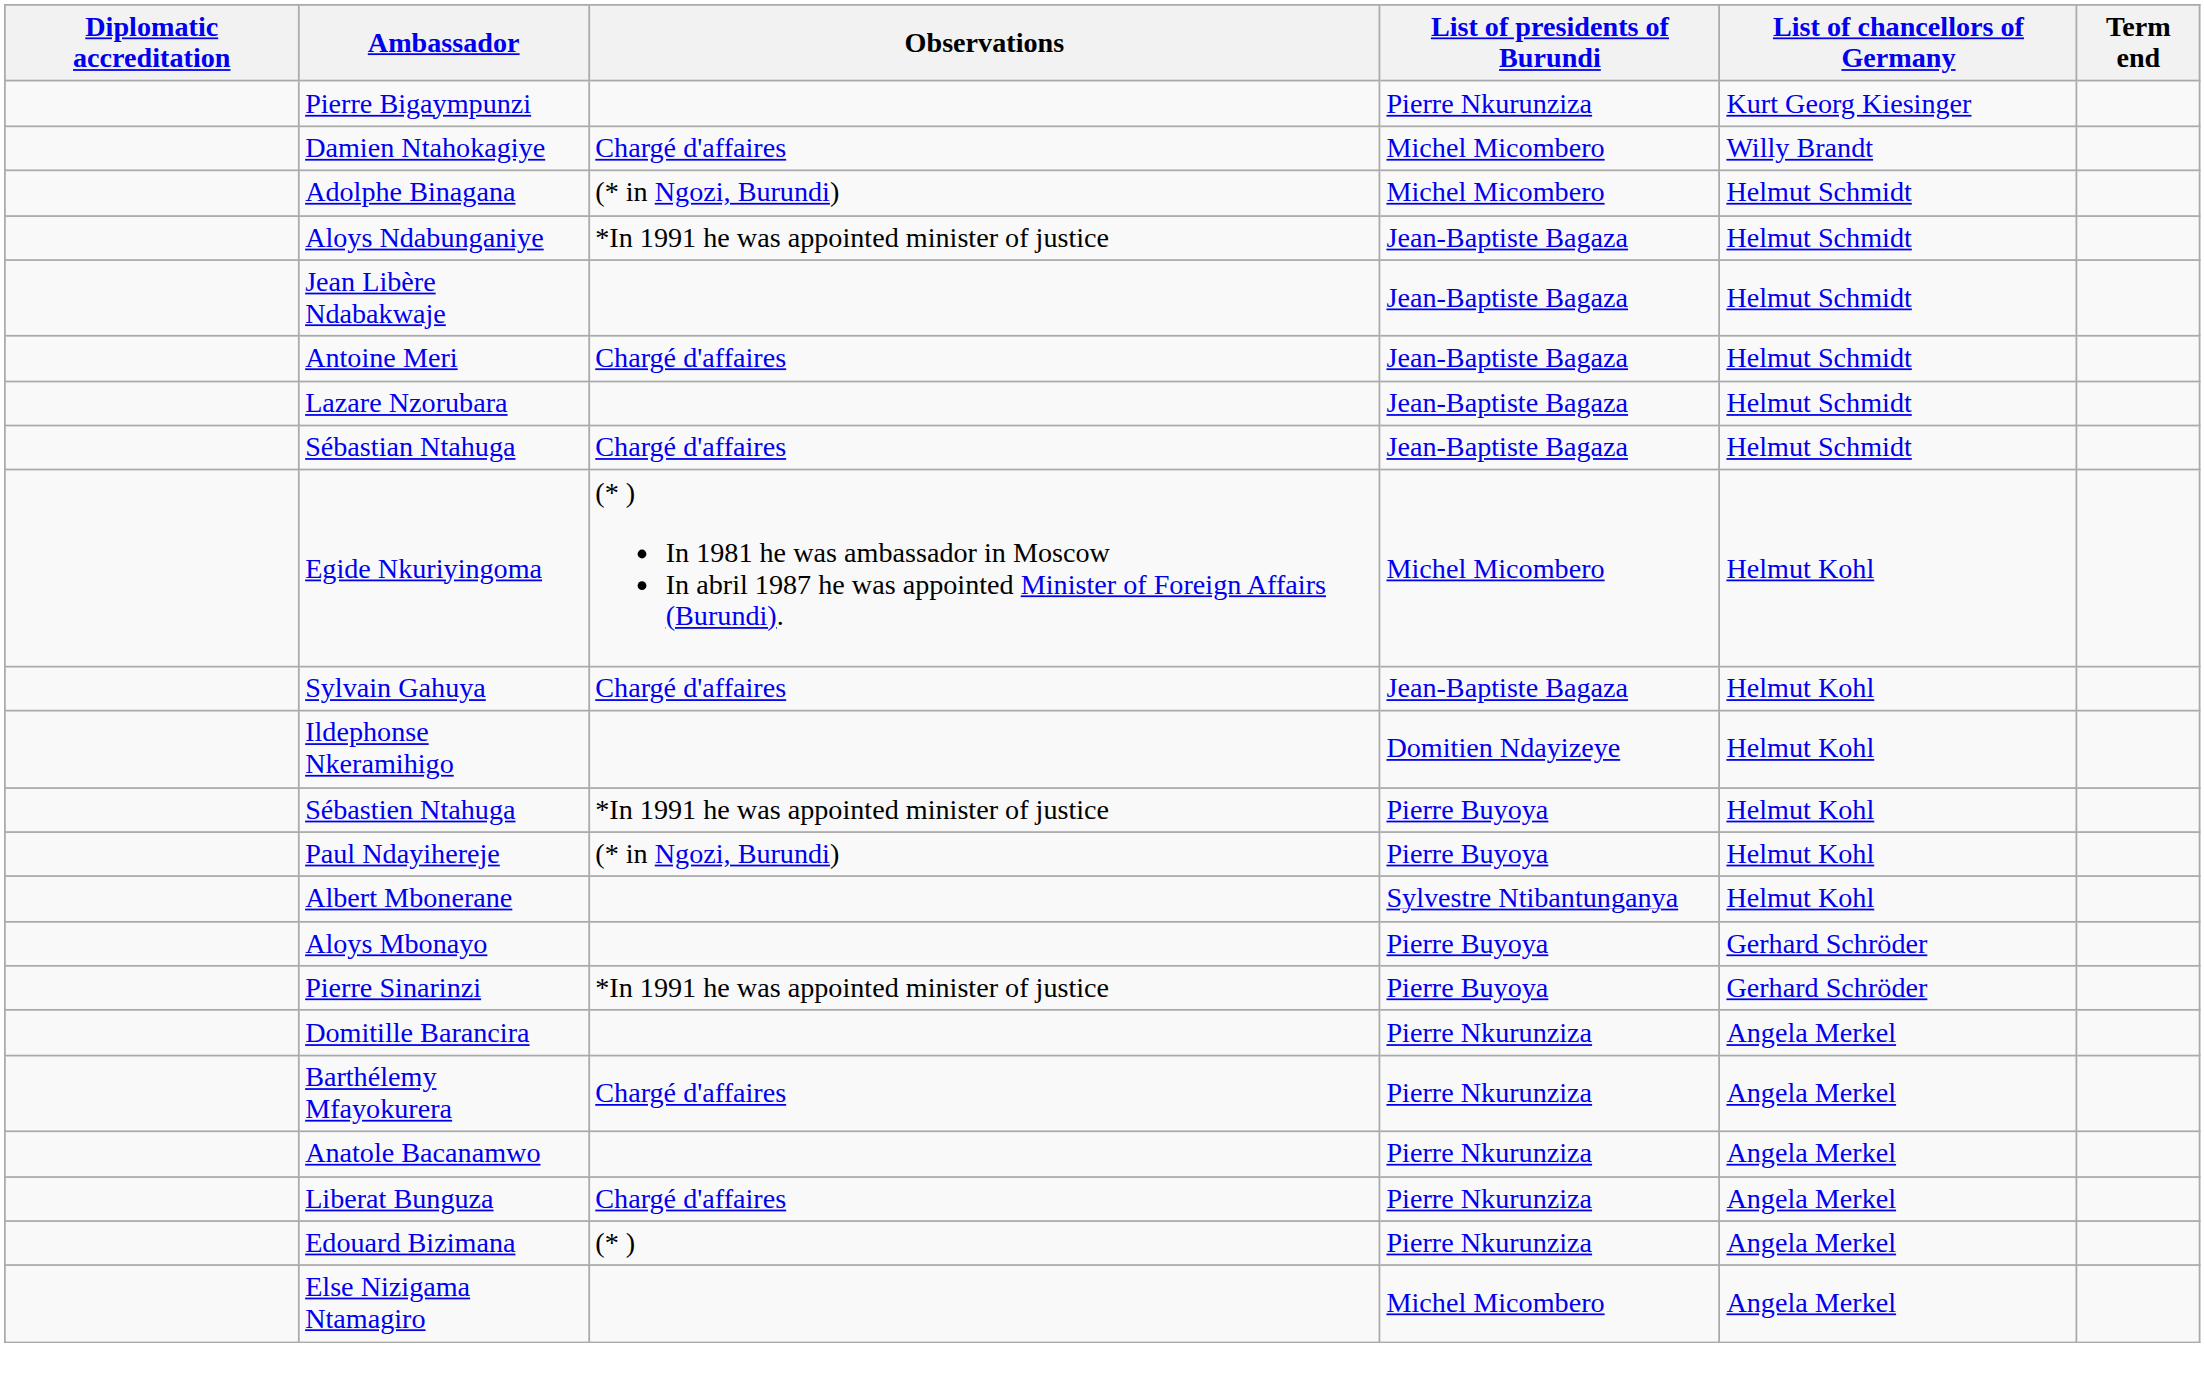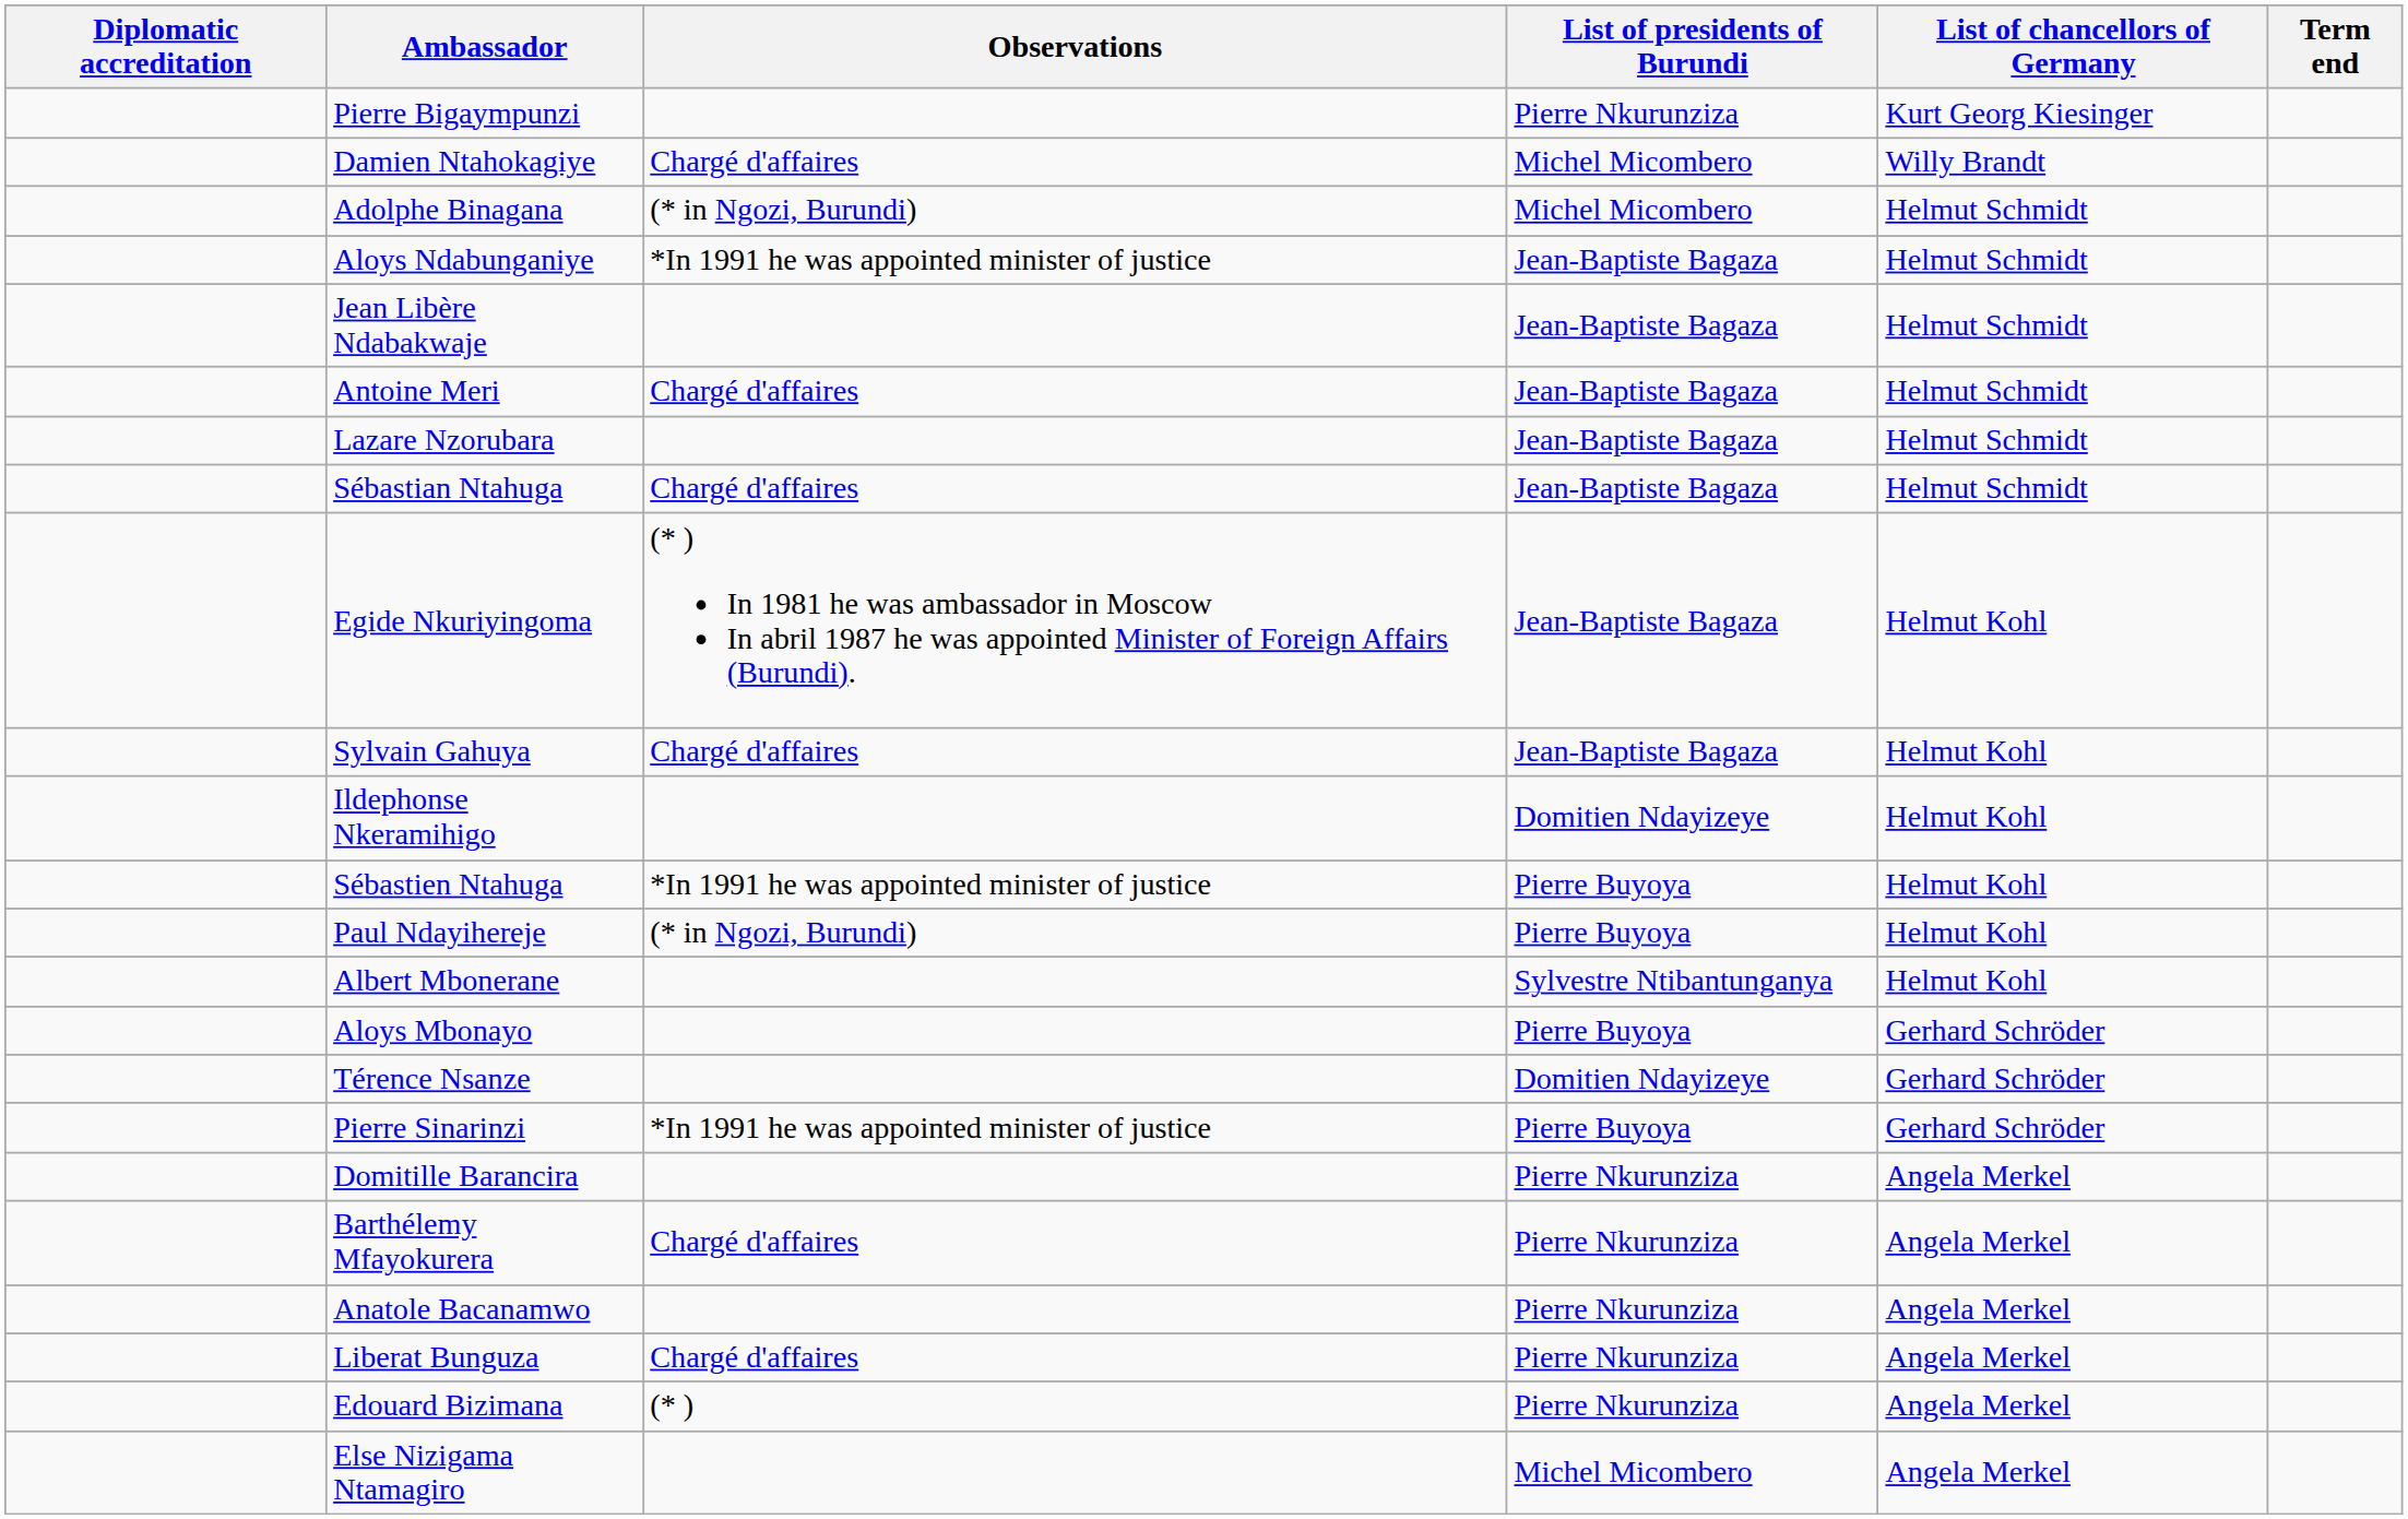 <table class="wikitable sortable">
 <tr>
 <th><a href='#'>Diplomatic accreditation</a></th>
 <th><a href='#'>Ambassador</a></th>
 <th>Observations</th>
 <th><a href='#'>List of presidents of Burundi</a></th>
 <th><a href='#'>List of chancellors of Germany</a></th>
 <th>Term end</th>
 </tr>
 <tr>
 <td></td>
 <td><a href='#'>Pierre Bigaympunzi</a></td>
 <td></td>
 <td><a href='#'>Pierre Nkurunziza</a></td>
 <td><a href='#'>Kurt Georg Kiesinger</a></td>
 <td></td>
 </tr>
 <tr>
 <td></td>
 <td><a href='#'>Damien Ntahokagiye</a></td>
 <td><a href='#'>Chargé d'affaires</a></td>
 <td><a href='#'>Michel Micombero</a></td>
 <td><a href='#'>Willy Brandt</a></td>
 <td></td>
 </tr>
 <tr>
 <td></td>
 <td><a href='#'>Adolphe Binagana</a></td>
 <td>(*  in <a href='#'>Ngozi, Burundi</a>)</td>
 <td><a href='#'>Michel Micombero</a></td>
 <td><a href='#'>Helmut Schmidt</a></td>
 <td></td>
 </tr>
 <tr>
 <td></td>
 <td><a href='#'>Aloys Ndabunganiye</a></td>
 <td>*In 1991 he was appointed minister of justice</td>
 <td><a href='#'>Jean-Baptiste Bagaza</a></td>
 <td><a href='#'>Helmut Schmidt</a></td>
 <td></td>
 </tr>
 <tr>
 <td></td>
 <td><a href='#'>Jean Libère Ndabakwaje</a></td>
 <td></td>
 <td><a href='#'>Jean-Baptiste Bagaza</a></td>
 <td><a href='#'>Helmut Schmidt</a></td>
 <td></td>
 </tr>
 <tr>
 <td></td>
 <td><a href='#'>Antoine Meri</a></td>
 <td><a href='#'>Chargé d'affaires</a></td>
 <td><a href='#'>Jean-Baptiste Bagaza</a></td>
 <td><a href='#'>Helmut Schmidt</a></td>
 <td></td>
 </tr>
 <tr>
 <td></td>
 <td><a href='#'>Lazare Nzorubara</a></td>
 <td></td>
 <td><a href='#'>Jean-Baptiste Bagaza</a></td>
 <td><a href='#'>Helmut Schmidt</a></td>
 <td></td>
 </tr>
 <tr>
 <td></td>
 <td><a href='#'>Sébastian Ntahuga</a></td>
 <td><a href='#'>Chargé d'affaires</a></td>
 <td><a href='#'>Jean-Baptiste Bagaza</a></td>
 <td><a href='#'>Helmut Schmidt</a></td>
 <td></td>
 </tr>
 <tr>
 <td></td>
 <td><a href='#'>Egide Nkuriyingoma</a></td>
 <td>(* )<br><ul><li>In 1981 he was ambassador in Moscow</li><li>In abril 1987 he was appointed <a href='#'>Minister of Foreign Affairs (Burundi)</a>.</li></ul></td>
-<td><a href='#'>Michel Micombero</a></td>
+<td><a href='#'>Jean-Baptiste Bagaza</a></td>
 <td><a href='#'>Helmut Kohl</a></td>
 <td></td>
 </tr>
 <tr>
 <td></td>
 <td><a href='#'>Sylvain Gahuya</a></td>
 <td><a href='#'>Chargé d'affaires</a></td>
 <td><a href='#'>Jean-Baptiste Bagaza</a></td>
 <td><a href='#'>Helmut Kohl</a></td>
 <td></td>
 </tr>
 <tr>
 <td></td>
 <td><a href='#'>Ildephonse Nkeramihigo</a></td>
 <td></td>
 <td><a href='#'>Domitien Ndayizeye</a></td>
 <td><a href='#'>Helmut Kohl</a></td>
 <td></td>
 </tr>
 <tr>
 <td></td>
 <td><a href='#'>Sébastien Ntahuga</a></td>
 <td>*In 1991 he was appointed minister of justice</td>
 <td><a href='#'>Pierre Buyoya</a></td>
 <td><a href='#'>Helmut Kohl</a></td>
 <td></td>
 </tr>
 <tr>
 <td></td>
 <td><a href='#'>Paul Ndayihereje</a></td>
 <td>(*  in <a href='#'>Ngozi, Burundi</a>)</td>
 <td><a href='#'>Pierre Buyoya</a></td>
 <td><a href='#'>Helmut Kohl</a></td>
 <td></td>
 </tr>
 <tr>
 <td></td>
 <td><a href='#'>Albert Mbonerane</a></td>
 <td></td>
 <td><a href='#'>Sylvestre Ntibantunganya</a></td>
 <td><a href='#'>Helmut Kohl</a></td>
 <td></td>
 </tr>
 <tr>
 <td></td>
 <td><a href='#'>Aloys Mbonayo</a></td>
 <td></td>
 <td><a href='#'>Pierre Buyoya</a></td>
+<td><a href='#'>Gerhard Schröder</a></td>
+<td></td>
+</tr>
+<tr>
+<td></td>
+<td><a href='#'>Térence Nsanze</a></td>
+<td></td>
+<td><a href='#'>Domitien Ndayizeye</a></td>
 <td><a href='#'>Gerhard Schröder</a></td>
 <td></td>
 </tr>
 <tr>
 <td></td>
 <td><a href='#'>Pierre Sinarinzi</a></td>
 <td>*In 1991 he was appointed minister of justice</td>
 <td><a href='#'>Pierre Buyoya</a></td>
 <td><a href='#'>Gerhard Schröder</a></td>
 <td></td>
 </tr>
 <tr>
 <td></td>
 <td><a href='#'>Domitille Barancira</a></td>
 <td></td>
 <td><a href='#'>Pierre Nkurunziza</a></td>
 <td><a href='#'>Angela Merkel</a></td>
 <td></td>
 </tr>
 <tr>
 <td></td>
 <td><a href='#'>Barthélemy Mfayokurera</a></td>
 <td><a href='#'>Chargé d'affaires</a></td>
 <td><a href='#'>Pierre Nkurunziza</a></td>
 <td><a href='#'>Angela Merkel</a></td>
 <td></td>
 </tr>
 <tr>
 <td></td>
 <td><a href='#'>Anatole Bacanamwo</a></td>
 <td></td>
 <td><a href='#'>Pierre Nkurunziza</a></td>
 <td><a href='#'>Angela Merkel</a></td>
 <td></td>
 </tr>
 <tr>
 <td></td>
 <td><a href='#'>Liberat Bunguza</a></td>
 <td><a href='#'>Chargé d'affaires</a></td>
 <td><a href='#'>Pierre Nkurunziza</a></td>
 <td><a href='#'>Angela Merkel</a></td>
 <td></td>
 </tr>
 <tr>
 <td></td>
 <td><a href='#'>Edouard Bizimana</a></td>
 <td>(* ) </td>
 <td><a href='#'>Pierre Nkurunziza</a></td>
 <td><a href='#'>Angela Merkel</a></td>
 <td></td>
 </tr>
 <tr>
 <td></td>
 <td><a href='#'>Else Nizigama Ntamagiro</a></td>
 <td></td>
 <td><a href='#'>Michel Micombero</a></td>
 <td><a href='#'>Angela Merkel</a></td>
 <td></td>
 </tr>
 </table>
